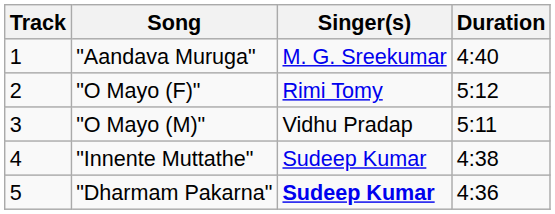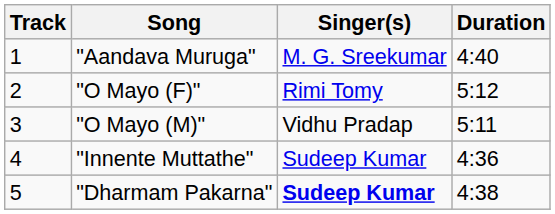 <table class="wikitable" style="font-size:95%;">
 <tr>
 <th>Track</th>
 <th>Song</th>
 <th>Singer(s)</th>
 <th>Duration</th>
 </tr>
 <tr>
 <td>1</td>
 <td>"Aandava Muruga"</td>
 <td><a href='#'>M. G. Sreekumar</a></td>
 <td>4:40</td>
 </tr>
 <tr>
 <td>2</td>
 <td>"O Mayo (F)"</td>
 <td><a href='#'>Rimi Tomy</a></td>
 <td>5:12</td>
 </tr>
 <tr>
 <td>3</td>
 <td>"O Mayo (M)"</td>
 <td>Vidhu Pradap</td>
 <td>5:11</td>
 </tr>
 <tr>
 <td>4</td>
 <td>"Innente Muttathe"</td>
 <td><a href='#'>Sudeep Kumar</a></td>
-<td>4:38</td>
+<td>4:36</td>
 </tr>
 <tr>
 <td>5</td>
 <td>"Dharmam Pakarna"</td>
 <td><strong><a href='#'>Sudeep Kumar</a></strong></td>
-<td>4:36</td>
+<td>4:38</td>
 </tr>
 </table>
